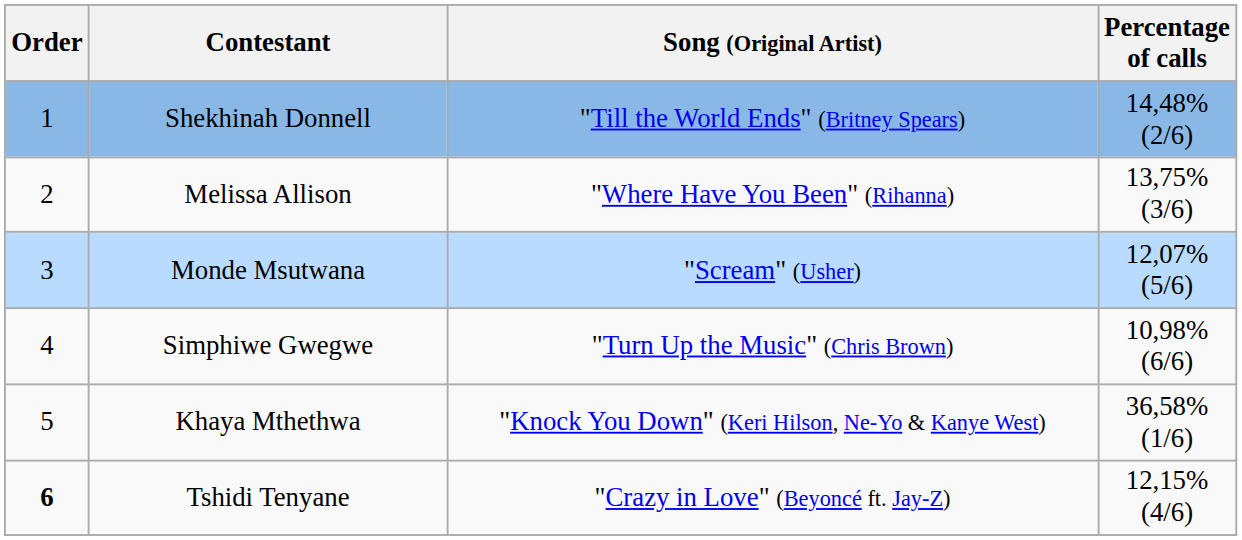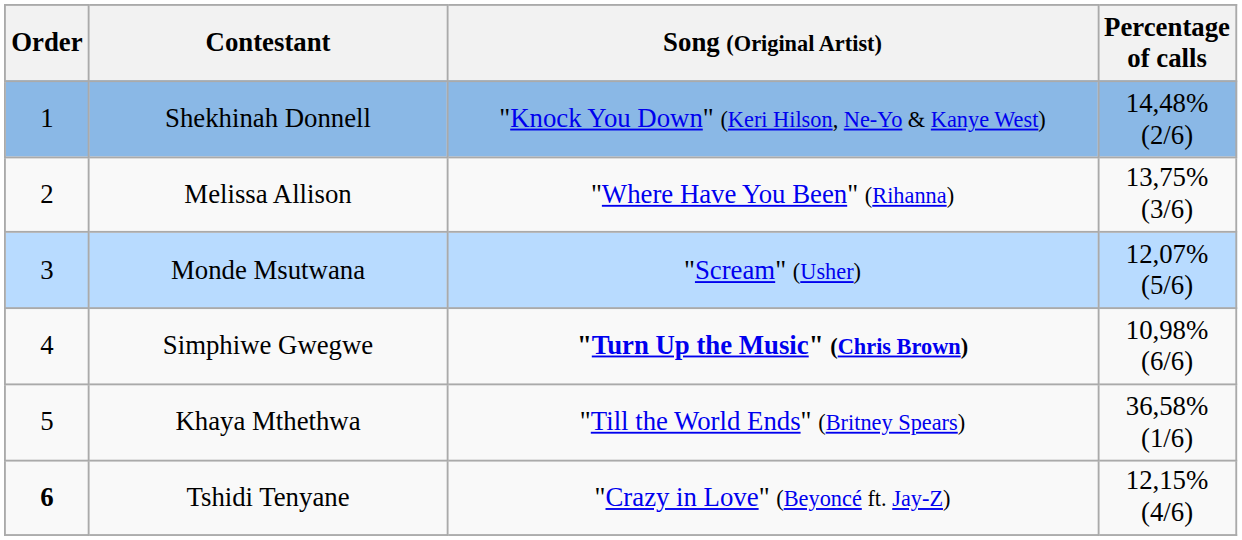 <table class="wikitable" style="font-size:90%; width:75%; text-align: center;">
 <tr>
 <th width="05%">Order</th>
 <th width="30%">Contestant</th>
 <th width="55%">Song <small>(Original Artist)</small></th>
 <th width="15%">Percentage of calls</th>
 </tr>
 <tr bgcolor="#8AB8E6">
 <td>1</td>
 <td>Shekhinah Donnell</td>
-<td>"<a href='#'>Till the World Ends</a>" <small>(<a href='#'>Britney Spears</a>)</small></td>
+<td>"<a href='#'>Knock You Down</a>" <small>(<a href='#'>Keri Hilson</a>, <a href='#'>Ne-Yo</a> & <a href='#'>Kanye West</a>)</small></td>
 <td>14,48% (2/6)</td>
 </tr>
 <tr>
 <td>2</td>
 <td>Melissa Allison</td>
 <td>"<a href='#'>Where Have You Been</a>" <small>(<a href='#'>Rihanna</a>)</small></td>
 <td>13,75% (3/6)</td>
 </tr>
 <tr bgcolor="#B8DBFF">
 <td>3</td>
 <td>Monde Msutwana</td>
 <td>"<a href='#'>Scream</a>" <small>(<a href='#'>Usher</a>)</small></td>
 <td>12,07% (5/6)</td>
 </tr>
 <tr>
 <td>4</td>
 <td>Simphiwe Gwegwe</td>
-<td>"<a href='#'>Turn Up the Music</a>" <small>(<a href='#'>Chris Brown</a>)</small></td>
+<td><strong>"<a href='#'>Turn Up the Music</a>" <small>(<a href='#'>Chris Brown</a>)</small></strong></td>
 <td>10,98% (6/6)</td>
 </tr>
 <tr>
 <td>5</td>
 <td>Khaya Mthethwa</td>
-<td>"<a href='#'>Knock You Down</a>" <small>(<a href='#'>Keri Hilson</a>, <a href='#'>Ne-Yo</a> & <a href='#'>Kanye West</a>)</small></td>
+<td>"<a href='#'>Till the World Ends</a>" <small>(<a href='#'>Britney Spears</a>)</small></td>
 <td>36,58% (1/6)</td>
 </tr>
 <tr>
 <td><strong>6</strong></td>
 <td>Tshidi Tenyane</td>
 <td>"<a href='#'>Crazy in Love</a>" <small>(<a href='#'>Beyoncé</a> ft. <a href='#'>Jay-Z</a>)</small></td>
 <td>12,15% (4/6)</td>
 </tr>
 </table>
